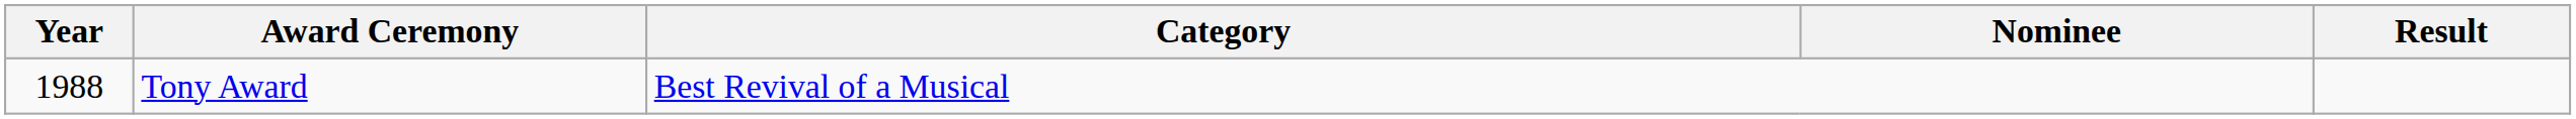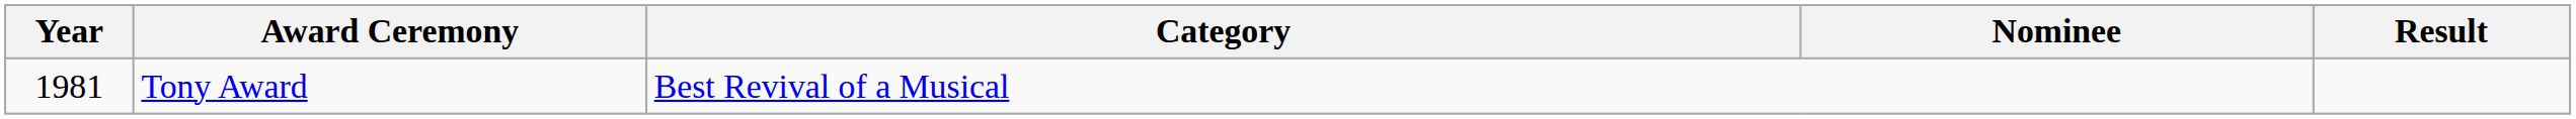 <table class="wikitable" width="95%">
 <tr>
 <th width="5%">Year</th>
 <th width="20%">Award Ceremony</th>
 <th width="45%">Category</th>
 <th width="20%">Nominee</th>
 <th width="10%">Result</th>
 </tr>
 <tr>
-<td align="center">1988</td>
+<td align="center">1981</td>
 <td><a href='#'>Tony Award</a></td>
 <td colspan="2"><a href='#'>Best Revival of a Musical</a></td>
 <td></td>
 </tr>
 </table>
